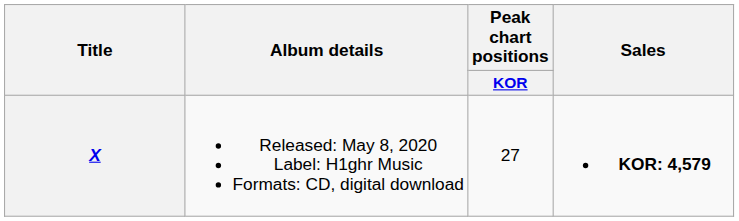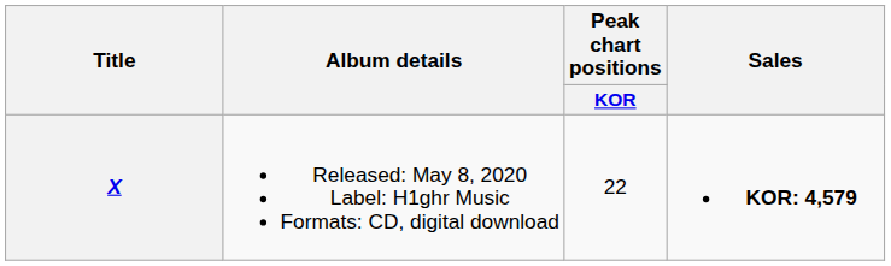 <table class="wikitable plainrowheaders" style="text-align:center;">
 <tr>
 <th scope="col" rowspan="2" style="width:10em;">Title</th>
 <th scope="col" rowspan="2">Album details</th>
 <th scope="col" colspan="1">Peak chart positions</th>
 <th scope="col" rowspan="2" style="width:10em;">Sales</th>
 </tr>
 <tr>
 <th scope="col" style="width:2.2em;font-size:90%;"><a href='#'>KOR</a><br></th>
 </tr>
 <tr>
 <th scope="row"><em><a href='#'>X</a></em></th>
 <td><br><ul><li>Released: May 8, 2020</li><li>Label: H1ghr Music</li><li>Formats: CD, digital download</li></ul></td>
-<td>27</td>
+<td>22</td>
 <td><strong><br><ul><li>KOR: 4,579</li></ul></strong></td>
 </tr>
 </table>
